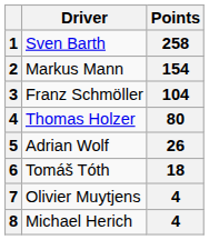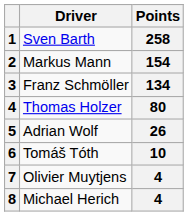 <table class="wikitable" style="font-size:85%;">
 <tr>
 <th></th>
 <th>Driver</th>
 <th>Points</th>
 </tr>
 <tr>
 <th>1</th>
 <td> <a href='#'>Sven Barth</a></td>
 <th>258</th>
 </tr>
 <tr>
 <th>2</th>
 <td> Markus Mann</td>
 <th>154</th>
 </tr>
 <tr>
 <th>3</th>
 <td nowrap> Franz Schmöller</td>
-<th>104</th>
+<th>134</th>
 </tr>
 <tr>
 <th>4</th>
 <td> <a href='#'>Thomas Holzer</a></td>
 <th>80</th>
 </tr>
 <tr>
 <th>5</th>
 <td> Adrian Wolf</td>
 <th>26</th>
 </tr>
 <tr>
 <th>6</th>
 <td> Tomáš Tóth</td>
-<th>18</th>
+<th>10</th>
 </tr>
 <tr>
 <th>7</th>
 <td> Olivier Muytjens</td>
 <th>4</th>
 </tr>
 <tr>
 <th>8</th>
 <td> Michael Herich</td>
 <th>4</th>
 </tr>
 </table>
